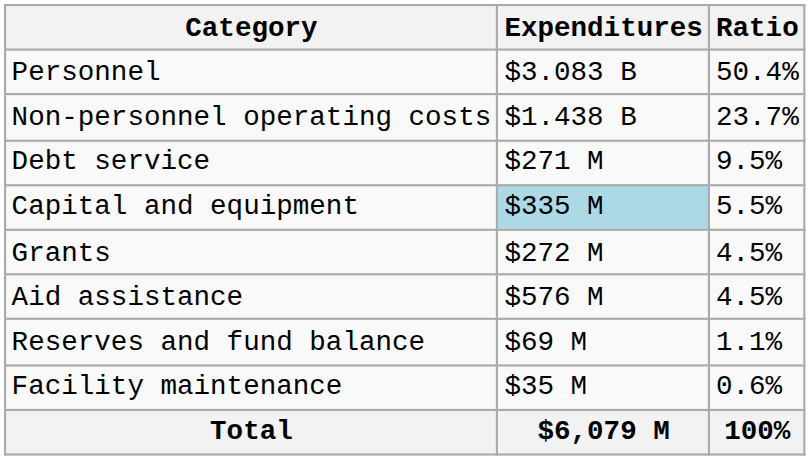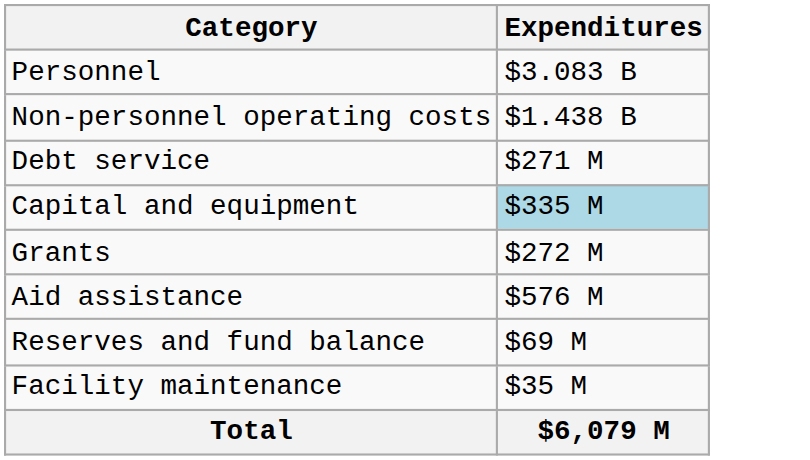 <table class="wikitable">
 <tr>
 <th>Category</th>
 <th>Expenditures</th>
-<th>Ratio</th>
 </tr>
 <tr>
 <td>Personnel</td>
 <td>$3.083 B</td>
-<td>50.4%</td>
 </tr>
 <tr>
 <td>Non-personnel operating costs</td>
 <td>$1.438 B</td>
-<td>23.7%</td>
 </tr>
 <tr>
 <td>Debt service</td>
 <td>$271 M</td>
-<td>9.5%</td>
 </tr>
 <tr>
 <td>Capital and equipment</td>
 <td style="background: lightblue;">$335 M</td>
-<td>5.5%</td>
 </tr>
 <tr>
 <td>Grants</td>
 <td>$272 M</td>
-<td>4.5%</td>
 </tr>
 <tr>
 <td>Aid assistance</td>
 <td>$576 M</td>
-<td>4.5%</td>
 </tr>
 <tr>
 <td>Reserves and fund balance</td>
 <td>$69 M</td>
-<td>1.1%</td>
 </tr>
 <tr>
 <td>Facility maintenance</td>
 <td>$35 M</td>
-<td>0.6%</td>
 </tr>
 <tr>
 <th>Total</th>
 <th>$6,079 M</th>
-<th>100%</th>
 </tr>
 </table>
